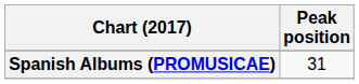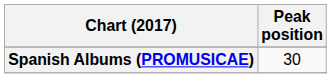 <table class="wikitable sortable plainrowheaders" style="text-align:center">
 <tr>
 <th scope="col">Chart (2017)</th>
 <th scope="col">Peak<br> position</th>
 </tr>
 <tr>
 </tr>
 <tr>
 </tr>
 <tr>
 </tr>
 <tr>
 </tr>
 <tr>
 </tr>
 <tr>
 </tr>
 <tr>
 </tr>
 <tr>
 </tr>
 <tr>
 </tr>
 <tr>
 </tr>
 <tr>
 <th scope="row">Spanish Albums (<a href='#'>PROMUSICAE</a>)</th>
-<td>31</td>
+<td>30</td>
 </tr>
 <tr>
 </tr>
 <tr>
 </tr>
 <tr>
 </tr>
 <tr>
 </tr>
 <tr>
 </tr>
 <tr>
 </tr>
 <tr>
 </tr>
 <tr>
 </tr>
 <tr>
 </tr>
 </table>
